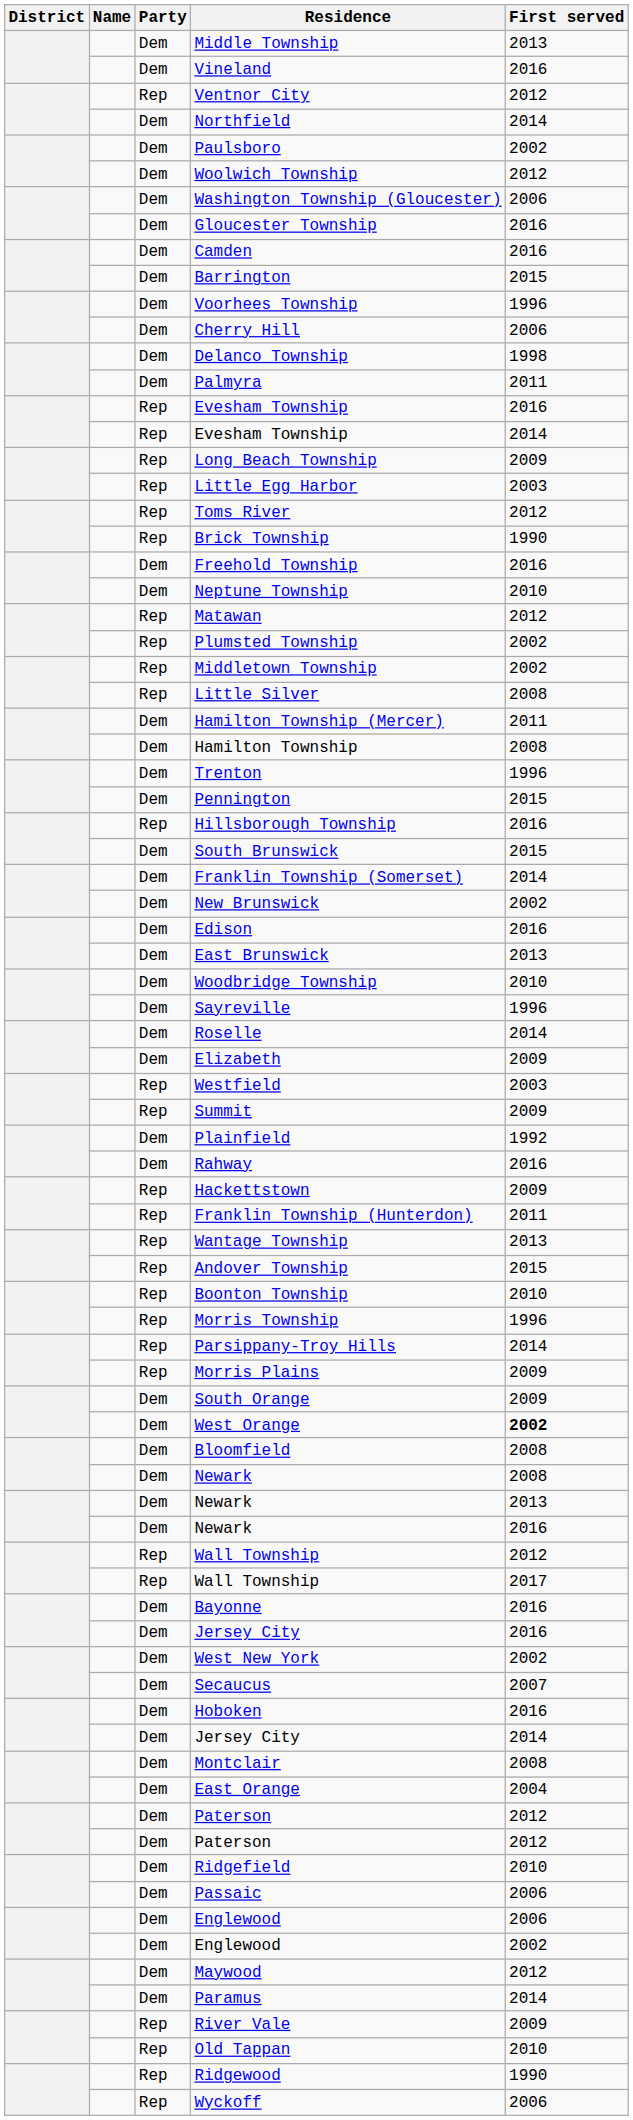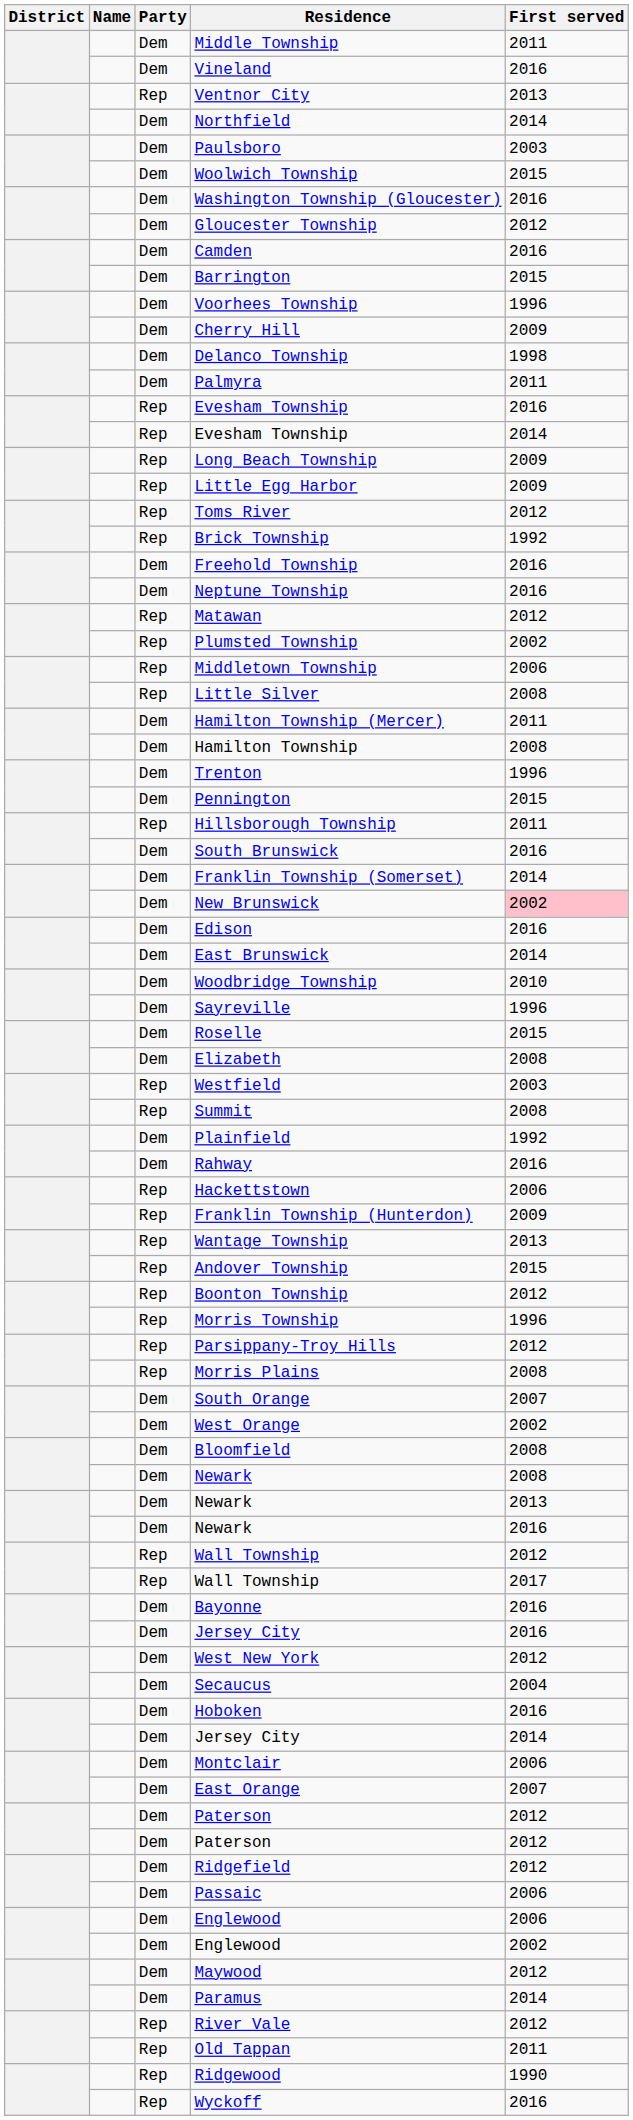 <table class="wikitable sortable">
 <tr>
 <th>District</th>
 <th>Name</th>
 <th>Party</th>
 <th>Residence</th>
 <th>First served</th>
 </tr>
 <tr>
 <th rowspan=2></th>
 <td></td>
 <td>Dem</td>
 <td><a href='#'>Middle Township</a></td>
-<td>2013</td>
+<td>2011</td>
 </tr>
 <tr>
 <td></td>
 <td>Dem</td>
 <td><a href='#'>Vineland</a></td>
 <td>2016</td>
 </tr>
 <tr>
 <th rowspan=2></th>
 <td></td>
 <td>Rep</td>
 <td><a href='#'>Ventnor City</a></td>
-<td>2012</td>
+<td>2013</td>
 </tr>
 <tr>
 <td></td>
 <td>Dem</td>
 <td><a href='#'>Northfield</a></td>
 <td>2014</td>
 </tr>
 <tr>
 <th rowspan=2></th>
 <td></td>
 <td>Dem</td>
 <td><a href='#'>Paulsboro</a></td>
-<td>2002</td>
+<td>2003</td>
 </tr>
 <tr>
 <td></td>
 <td>Dem</td>
 <td><a href='#'>Woolwich Township</a></td>
-<td>2012</td>
+<td>2015</td>
 </tr>
 <tr>
 <th rowspan=2></th>
 <td></td>
 <td>Dem</td>
 <td><a href='#'>Washington Township (Gloucester)</a></td>
-<td>2006</td>
+<td>2016</td>
 </tr>
 <tr>
 <td></td>
 <td>Dem</td>
 <td><a href='#'>Gloucester Township</a></td>
-<td>2016</td>
+<td>2012</td>
 </tr>
 <tr>
 <th rowspan=2></th>
 <td></td>
 <td>Dem</td>
 <td><a href='#'>Camden</a></td>
 <td>2016</td>
 </tr>
 <tr>
 <td></td>
 <td>Dem</td>
 <td><a href='#'>Barrington</a></td>
 <td>2015</td>
 </tr>
 <tr>
 <th rowspan=2></th>
 <td></td>
 <td>Dem</td>
 <td><a href='#'>Voorhees Township</a></td>
 <td>1996</td>
 </tr>
 <tr>
 <td></td>
 <td>Dem</td>
 <td><a href='#'>Cherry Hill</a></td>
-<td>2006</td>
+<td>2009</td>
 </tr>
 <tr>
 <th rowspan=2></th>
 <td></td>
 <td>Dem</td>
 <td><a href='#'>Delanco Township</a></td>
 <td>1998</td>
 </tr>
 <tr>
 <td></td>
 <td>Dem</td>
 <td><a href='#'>Palmyra</a></td>
 <td>2011</td>
 </tr>
 <tr>
 <th rowspan=2></th>
 <td></td>
 <td>Rep</td>
 <td><a href='#'>Evesham Township</a></td>
 <td>2016</td>
 </tr>
 <tr>
 <td></td>
 <td>Rep</td>
 <td>Evesham Township</td>
 <td>2014</td>
 </tr>
 <tr>
 <th rowspan=2></th>
 <td></td>
 <td>Rep</td>
 <td><a href='#'>Long Beach Township</a></td>
 <td>2009</td>
 </tr>
 <tr>
 <td></td>
 <td>Rep</td>
 <td><a href='#'>Little Egg Harbor</a></td>
-<td>2003</td>
+<td>2009</td>
 </tr>
 <tr>
 <th rowspan=2></th>
 <td></td>
 <td>Rep</td>
 <td><a href='#'>Toms River</a></td>
 <td>2012</td>
 </tr>
 <tr>
 <td></td>
 <td>Rep</td>
 <td><a href='#'>Brick Township</a></td>
-<td>1990</td>
+<td>1992</td>
 </tr>
 <tr>
 <th rowspan=2></th>
 <td></td>
 <td>Dem</td>
 <td><a href='#'>Freehold Township</a></td>
 <td>2016</td>
 </tr>
 <tr>
 <td></td>
 <td>Dem</td>
 <td><a href='#'>Neptune Township</a></td>
-<td>2010</td>
+<td>2016</td>
 </tr>
 <tr>
 <th rowspan=2></th>
 <td></td>
 <td>Rep</td>
 <td><a href='#'>Matawan</a></td>
 <td>2012</td>
 </tr>
 <tr>
 <td></td>
 <td>Rep</td>
 <td><a href='#'>Plumsted Township</a></td>
 <td>2002</td>
 </tr>
 <tr>
 <th rowspan=2></th>
 <td></td>
 <td>Rep</td>
 <td><a href='#'>Middletown Township</a></td>
-<td>2002</td>
+<td>2006</td>
 </tr>
 <tr>
 <td></td>
 <td>Rep</td>
 <td><a href='#'>Little Silver</a></td>
 <td>2008</td>
 </tr>
 <tr>
 <th rowspan=2></th>
 <td></td>
 <td>Dem</td>
 <td><a href='#'>Hamilton Township (Mercer)</a></td>
 <td>2011</td>
 </tr>
 <tr>
 <td></td>
 <td>Dem</td>
 <td>Hamilton Township</td>
 <td>2008</td>
 </tr>
 <tr>
 <th rowspan=2></th>
 <td></td>
 <td>Dem</td>
 <td><a href='#'>Trenton</a></td>
 <td>1996</td>
 </tr>
 <tr>
 <td></td>
 <td>Dem</td>
 <td><a href='#'>Pennington</a></td>
 <td>2015</td>
 </tr>
 <tr>
 <th rowspan=2></th>
 <td></td>
 <td>Rep</td>
 <td><a href='#'>Hillsborough Township</a></td>
-<td>2016</td>
+<td>2011</td>
 </tr>
 <tr>
 <td></td>
 <td>Dem</td>
 <td><a href='#'>South Brunswick</a></td>
-<td>2015</td>
+<td>2016</td>
 </tr>
 <tr>
 <th rowspan=2></th>
 <td></td>
 <td>Dem</td>
 <td><a href='#'>Franklin Township (Somerset)</a></td>
 <td>2014</td>
 </tr>
 <tr>
 <td></td>
 <td>Dem</td>
 <td><a href='#'>New Brunswick</a></td>
-<td>2002</td>
+<td style="background: pink;">2002</td>
 </tr>
 <tr>
 <th rowspan=2></th>
 <td></td>
 <td>Dem</td>
 <td><a href='#'>Edison</a></td>
 <td>2016</td>
 </tr>
 <tr>
 <td></td>
 <td>Dem</td>
 <td><a href='#'>East Brunswick</a></td>
-<td>2013</td>
+<td>2014</td>
 </tr>
 <tr>
 <th rowspan=2></th>
 <td></td>
 <td>Dem</td>
 <td><a href='#'>Woodbridge Township</a></td>
 <td>2010</td>
 </tr>
 <tr>
 <td></td>
 <td>Dem</td>
 <td><a href='#'>Sayreville</a></td>
 <td>1996</td>
 </tr>
 <tr>
 <th rowspan=2></th>
 <td></td>
 <td>Dem</td>
 <td><a href='#'>Roselle</a></td>
-<td>2014</td>
+<td>2015</td>
 </tr>
 <tr>
 <td></td>
 <td>Dem</td>
 <td><a href='#'>Elizabeth</a></td>
-<td>2009</td>
+<td>2008</td>
 </tr>
 <tr>
 <th rowspan=2></th>
 <td></td>
 <td>Rep</td>
 <td><a href='#'>Westfield</a></td>
 <td>2003</td>
 </tr>
 <tr>
 <td></td>
 <td>Rep</td>
 <td><a href='#'>Summit</a></td>
-<td>2009</td>
+<td>2008</td>
 </tr>
 <tr>
 <th rowspan=2></th>
 <td></td>
 <td>Dem</td>
 <td><a href='#'>Plainfield</a></td>
 <td>1992</td>
 </tr>
 <tr>
 <td></td>
 <td>Dem</td>
 <td><a href='#'>Rahway</a></td>
 <td>2016</td>
 </tr>
 <tr>
 <th rowspan=2></th>
 <td></td>
 <td>Rep</td>
 <td><a href='#'>Hackettstown</a></td>
-<td>2009</td>
+<td>2006</td>
 </tr>
 <tr>
 <td></td>
 <td>Rep</td>
 <td><a href='#'>Franklin Township (Hunterdon)</a></td>
-<td>2011</td>
+<td>2009</td>
 </tr>
 <tr>
 <th rowspan=2></th>
 <td></td>
 <td>Rep</td>
 <td><a href='#'>Wantage Township</a></td>
 <td>2013</td>
 </tr>
 <tr>
 <td></td>
 <td>Rep</td>
 <td><a href='#'>Andover Township</a></td>
 <td>2015</td>
 </tr>
 <tr>
 <th rowspan=2></th>
 <td></td>
 <td>Rep</td>
 <td><a href='#'>Boonton Township</a></td>
-<td>2010</td>
+<td>2012</td>
 </tr>
 <tr>
 <td></td>
 <td>Rep</td>
 <td><a href='#'>Morris Township</a></td>
 <td>1996</td>
 </tr>
 <tr>
 <th rowspan=2></th>
 <td></td>
 <td>Rep</td>
 <td><a href='#'>Parsippany-Troy Hills</a></td>
-<td>2014</td>
+<td>2012</td>
 </tr>
 <tr>
 <td></td>
 <td>Rep</td>
 <td><a href='#'>Morris Plains</a></td>
-<td>2009</td>
+<td>2008</td>
 </tr>
 <tr>
 <th rowspan=2></th>
 <td></td>
 <td>Dem</td>
 <td><a href='#'>South Orange</a></td>
-<td>2009</td>
+<td>2007</td>
 </tr>
 <tr>
 <td></td>
 <td>Dem</td>
 <td><a href='#'>West Orange</a></td>
-<td><strong>2002</strong></td>
+<td>2002</td>
 </tr>
 <tr>
 <th rowspan=2></th>
 <td></td>
 <td>Dem</td>
 <td><a href='#'>Bloomfield</a></td>
 <td>2008</td>
 </tr>
 <tr>
 <td></td>
 <td>Dem</td>
 <td><a href='#'>Newark</a></td>
 <td>2008</td>
 </tr>
 <tr>
 <th rowspan=2></th>
 <td></td>
 <td>Dem</td>
 <td>Newark</td>
 <td>2013</td>
 </tr>
 <tr>
 <td></td>
 <td>Dem</td>
 <td>Newark</td>
 <td>2016</td>
 </tr>
 <tr>
 <th rowspan=2></th>
 <td></td>
 <td>Rep</td>
 <td><a href='#'>Wall Township</a></td>
 <td>2012</td>
 </tr>
 <tr>
 <td></td>
 <td>Rep</td>
 <td>Wall Township</td>
 <td>2017</td>
 </tr>
 <tr>
 <th rowspan=2></th>
 <td></td>
 <td>Dem</td>
 <td><a href='#'>Bayonne</a></td>
 <td>2016</td>
 </tr>
 <tr>
 <td></td>
 <td>Dem</td>
 <td><a href='#'>Jersey City</a></td>
 <td>2016</td>
 </tr>
 <tr>
 <th rowspan=2></th>
 <td></td>
 <td>Dem</td>
 <td><a href='#'>West New York</a></td>
-<td>2002</td>
+<td>2012</td>
 </tr>
 <tr>
 <td></td>
 <td>Dem</td>
 <td><a href='#'>Secaucus</a></td>
-<td>2007</td>
+<td>2004</td>
 </tr>
 <tr>
 <th rowspan=2></th>
 <td></td>
 <td>Dem</td>
 <td><a href='#'>Hoboken</a></td>
 <td>2016</td>
 </tr>
 <tr>
 <td></td>
 <td>Dem</td>
 <td>Jersey City</td>
 <td>2014</td>
 </tr>
 <tr>
 <th rowspan=2></th>
 <td></td>
 <td>Dem</td>
 <td><a href='#'>Montclair</a></td>
-<td>2008</td>
+<td>2006</td>
 </tr>
 <tr>
 <td></td>
 <td>Dem</td>
 <td><a href='#'>East Orange</a></td>
-<td>2004</td>
+<td>2007</td>
 </tr>
 <tr>
 <th rowspan=2></th>
 <td></td>
 <td>Dem</td>
 <td><a href='#'>Paterson</a></td>
 <td>2012</td>
 </tr>
 <tr>
 <td></td>
 <td>Dem</td>
 <td>Paterson</td>
 <td>2012</td>
 </tr>
 <tr>
 <th rowspan=2></th>
 <td></td>
 <td>Dem</td>
 <td><a href='#'>Ridgefield</a></td>
-<td>2010</td>
+<td>2012</td>
 </tr>
 <tr>
 <td></td>
 <td>Dem</td>
 <td><a href='#'>Passaic</a></td>
 <td>2006</td>
 </tr>
 <tr>
 <th rowspan=2></th>
 <td></td>
 <td>Dem</td>
 <td><a href='#'>Englewood</a></td>
 <td>2006</td>
 </tr>
 <tr>
 <td></td>
 <td>Dem</td>
 <td>Englewood</td>
 <td>2002</td>
 </tr>
 <tr>
 <th rowspan=2></th>
 <td></td>
 <td>Dem</td>
 <td><a href='#'>Maywood</a></td>
 <td>2012</td>
 </tr>
 <tr>
 <td></td>
 <td>Dem</td>
 <td><a href='#'>Paramus</a></td>
 <td>2014</td>
 </tr>
 <tr>
 <th rowspan=2></th>
 <td></td>
 <td>Rep</td>
 <td><a href='#'>River Vale</a></td>
-<td>2009</td>
+<td>2012</td>
 </tr>
 <tr>
 <td></td>
 <td>Rep</td>
 <td><a href='#'>Old Tappan</a></td>
-<td>2010</td>
+<td>2011</td>
 </tr>
 <tr>
 <th rowspan=2></th>
 <td></td>
 <td>Rep</td>
 <td><a href='#'>Ridgewood</a></td>
 <td>1990</td>
 </tr>
 <tr>
 <td></td>
 <td>Rep</td>
 <td><a href='#'>Wyckoff</a></td>
-<td>2006</td>
+<td>2016</td>
 </tr>
 </table>
